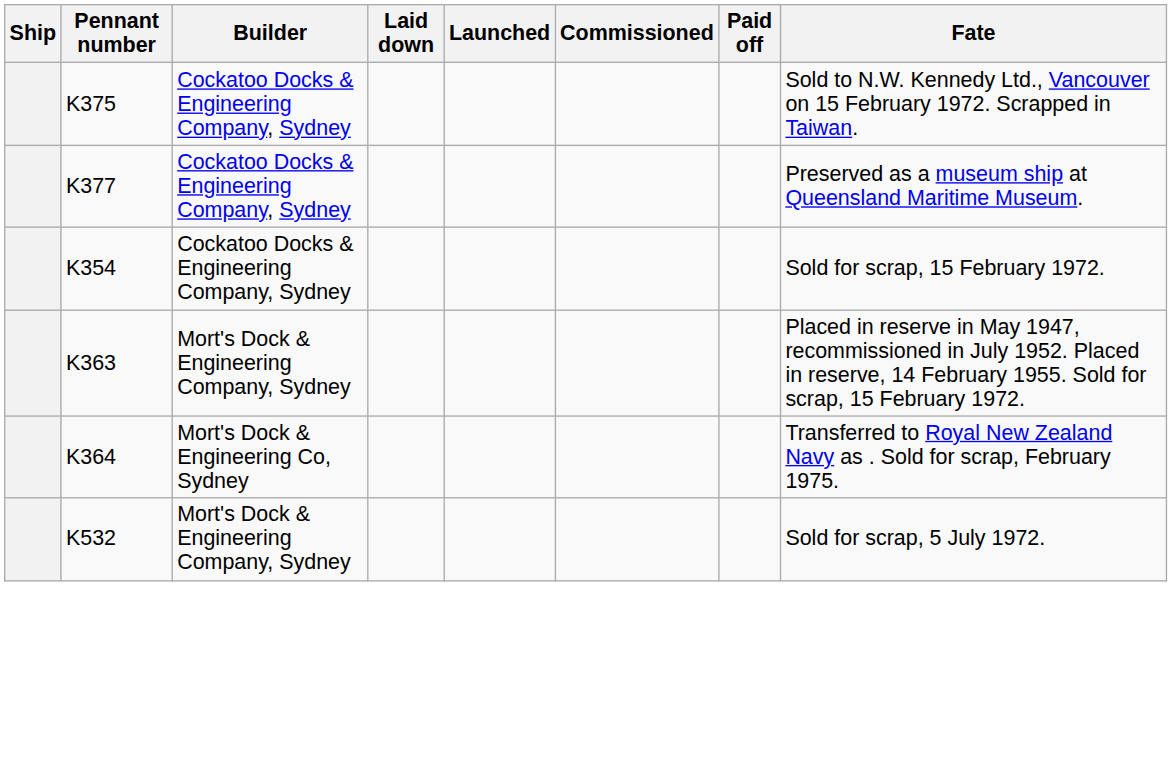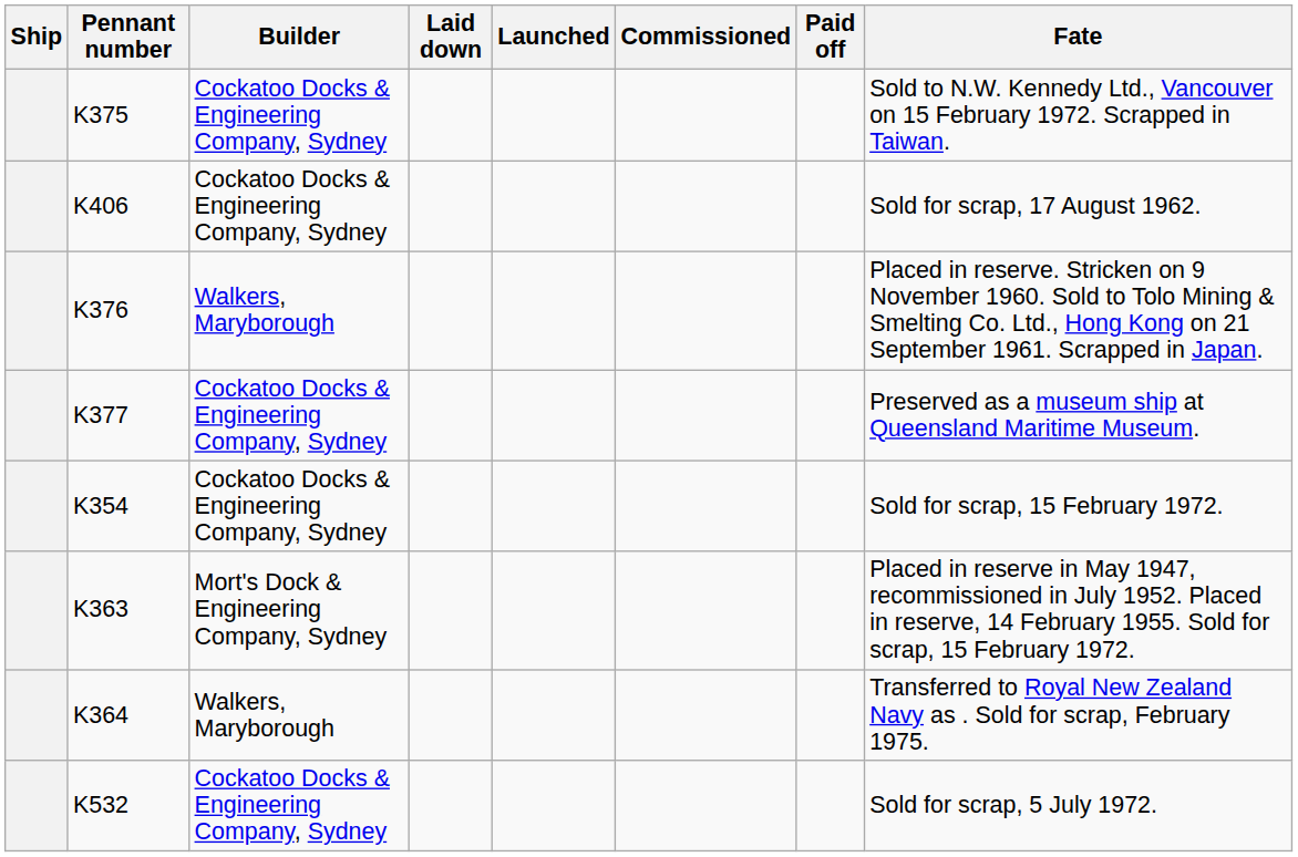 <table class="wikitable sortable nowraplinks plainrowheaders">
 <tr>
 <th scope="col">Ship</th>
 <th scope="col">Pennant number</th>
 <th scope="col">Builder</th>
 <th scope="col">Laid down</th>
 <th scope="col">Launched</th>
 <th scope="col">Commissioned</th>
 <th scope="col">Paid off</th>
 <th scope="col">Fate</th>
 </tr>
 <tr>
 <th scope="row"></th>
 <td>K375</td>
 <td><a href='#'>Cockatoo Docks & Engineering Company</a>, <a href='#'>Sydney</a></td>
 <td></td>
 <td></td>
 <td></td>
 <td></td>
 <td>Sold to N.W. Kennedy Ltd., <a href='#'>Vancouver</a> on 15 February 1972.  Scrapped in <a href='#'>Taiwan</a>.</td>
+</tr>
+<tr>
+<th scope="row"></th>
+<td>K406</td>
+<td>Cockatoo Docks & Engineering Company, Sydney</td>
+<td></td>
+<td></td>
+<td></td>
+<td></td>
+<td>Sold for scrap, 17 August 1962.</td>
+</tr>
+<tr>
+<th scope="row"></th>
+<td>K376</td>
+<td><a href='#'>Walkers</a>, <a href='#'>Maryborough</a></td>
+<td></td>
+<td></td>
+<td></td>
+<td></td>
+<td>Placed in reserve. Stricken on 9 November 1960. Sold to Tolo Mining & Smelting Co. Ltd., <a href='#'>Hong Kong</a> on 21 September 1961.  Scrapped in <a href='#'>Japan</a>.</td>
 </tr>
 <tr>
 <th scope="row"></th>
 <td>K377</td>
 <td><a href='#'>Cockatoo Docks & Engineering Company</a>, <a href='#'>Sydney</a></td>
 <td></td>
 <td></td>
 <td></td>
 <td></td>
 <td>Preserved as a <a href='#'>museum ship</a> at <a href='#'>Queensland Maritime Museum</a>.</td>
 </tr>
 <tr>
 <th scope="row"></th>
 <td>K354</td>
 <td>Cockatoo Docks & Engineering Company, Sydney</td>
 <td></td>
 <td></td>
 <td></td>
 <td></td>
 <td>Sold for scrap, 15 February 1972.</td>
 </tr>
 <tr>
 <th scope="row"></th>
 <td>K363</td>
 <td>Mort's Dock & Engineering Company, Sydney</td>
 <td></td>
 <td></td>
 <td></td>
 <td></td>
 <td>Placed in reserve in May 1947, recommissioned in July 1952. Placed in reserve, 14 February 1955. Sold for scrap, 15 February 1972.</td>
 </tr>
 <tr>
 <th scope="row"></th>
 <td>K364</td>
-<td>Mort's Dock & Engineering Co, Sydney</td>
+<td>Walkers, Maryborough</td>
 <td></td>
 <td></td>
 <td></td>
 <td></td>
 <td>Transferred to <a href='#'>Royal New Zealand Navy</a> as . Sold for scrap, February 1975.</td>
 </tr>
 <tr>
 <th scope="row"></th>
 <td>K532</td>
-<td>Mort's Dock & Engineering Company, Sydney</td>
+<td><a href='#'>Cockatoo Docks & Engineering Company</a>, <a href='#'>Sydney</a></td>
 <td></td>
 <td></td>
 <td></td>
 <td></td>
 <td>Sold for scrap, 5 July 1972.</td>
 </tr>
 </table>
